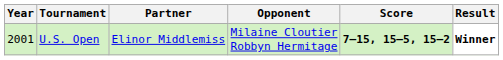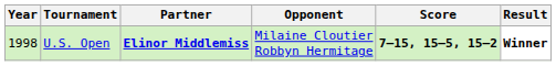 <table class="sortable wikitable" style="font-size:90%;">
 <tr>
 <th>Year</th>
 <th>Tournament</th>
 <th>Partner</th>
 <th>Opponent</th>
 <th>Score</th>
 <th>Result</th>
 </tr>
 <tr style="background:#D4F1C5">
-<td align="center">2001</td>
+<td align="center">1998</td>
 <td align="left"><a href='#'>U.S. Open</a></td>
-<td align="left"> <a href='#'>Elinor Middlemiss</a></td>
+<td align="left"><strong> <a href='#'>Elinor Middlemiss</a></strong></td>
 <td align="left"> <a href='#'>Milaine Cloutier</a> <br>  <a href='#'>Robbyn Hermitage</a></td>
 <td align="left"><strong>7–15, 15–5, 15–2</strong></td>
 <td style="text-align:left; background:white"> <strong>Winner</strong></td>
 </tr>
 </table>
